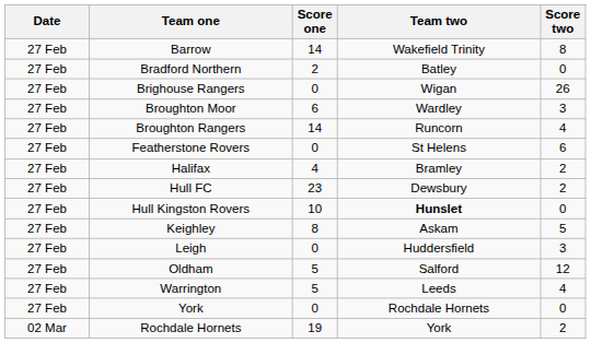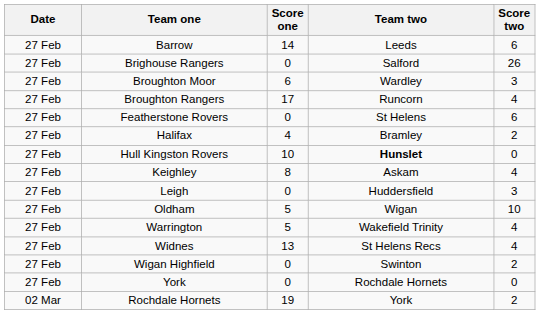 <table class="wikitable" style="text-align: center">
 <tr>
 <th width=100>Date</th>
 <th width=250>Team one</th>
 <th width=50>Score one</th>
 <th width=250>Team two</th>
 <th width=50>Score two</th>
 </tr>
 <tr>
 <td>27 Feb</td>
 <td>Barrow</td>
 <td>14</td>
-<td>Wakefield Trinity</td>
-<td>8</td>
-</tr>
-<tr>
-<td>27 Feb</td>
-<td>Bradford Northern</td>
-<td>2</td>
-<td>Batley</td>
-<td>0</td>
+<td>Leeds</td>
+<td>6</td>
 </tr>
 <tr>
 <td>27 Feb</td>
 <td>Brighouse Rangers</td>
 <td>0</td>
-<td>Wigan</td>
+<td>Salford</td>
 <td>26</td>
 </tr>
 <tr>
 <td>27 Feb</td>
 <td>Broughton Moor</td>
 <td>6</td>
 <td>Wardley</td>
 <td>3</td>
 </tr>
 <tr>
 <td>27 Feb</td>
 <td>Broughton Rangers</td>
-<td>14</td>
+<td>17</td>
 <td>Runcorn</td>
 <td>4</td>
 </tr>
 <tr>
 <td>27 Feb</td>
 <td>Featherstone Rovers</td>
 <td>0</td>
 <td>St Helens</td>
 <td>6</td>
 </tr>
 <tr>
 <td>27 Feb</td>
 <td>Halifax</td>
 <td>4</td>
 <td>Bramley</td>
 <td>2</td>
 </tr>
 <tr>
 <td>27 Feb</td>
-<td>Hull FC</td>
-<td>23</td>
-<td>Dewsbury</td>
-<td>2</td>
-</tr>
-<tr>
-<td>27 Feb</td>
 <td>Hull Kingston Rovers</td>
 <td>10</td>
 <td><strong>Hunslet</strong></td>
 <td>0</td>
 </tr>
 <tr>
 <td>27 Feb</td>
 <td>Keighley</td>
 <td>8</td>
 <td>Askam</td>
-<td>5</td>
+<td>4</td>
 </tr>
 <tr>
 <td>27 Feb</td>
 <td>Leigh</td>
 <td>0</td>
 <td>Huddersfield</td>
 <td>3</td>
 </tr>
 <tr>
 <td>27 Feb</td>
 <td>Oldham</td>
 <td>5</td>
-<td>Salford</td>
-<td>12</td>
+<td>Wigan</td>
+<td>10</td>
 </tr>
 <tr>
 <td>27 Feb</td>
 <td>Warrington</td>
 <td>5</td>
-<td>Leeds</td>
+<td>Wakefield Trinity</td>
 <td>4</td>
+</tr>
+<tr>
+<td>27 Feb</td>
+<td>Widnes</td>
+<td>13</td>
+<td>St Helens Recs</td>
+<td>4</td>
+</tr>
+<tr>
+<td>27 Feb</td>
+<td>Wigan Highfield</td>
+<td>0</td>
+<td>Swinton</td>
+<td>2</td>
 </tr>
 <tr>
 <td>27 Feb</td>
 <td>York</td>
 <td>0</td>
 <td>Rochdale Hornets</td>
 <td>0</td>
 </tr>
 <tr>
 <td>02 Mar</td>
 <td>Rochdale Hornets</td>
 <td>19</td>
 <td>York</td>
 <td>2</td>
 </tr>
 </table>
